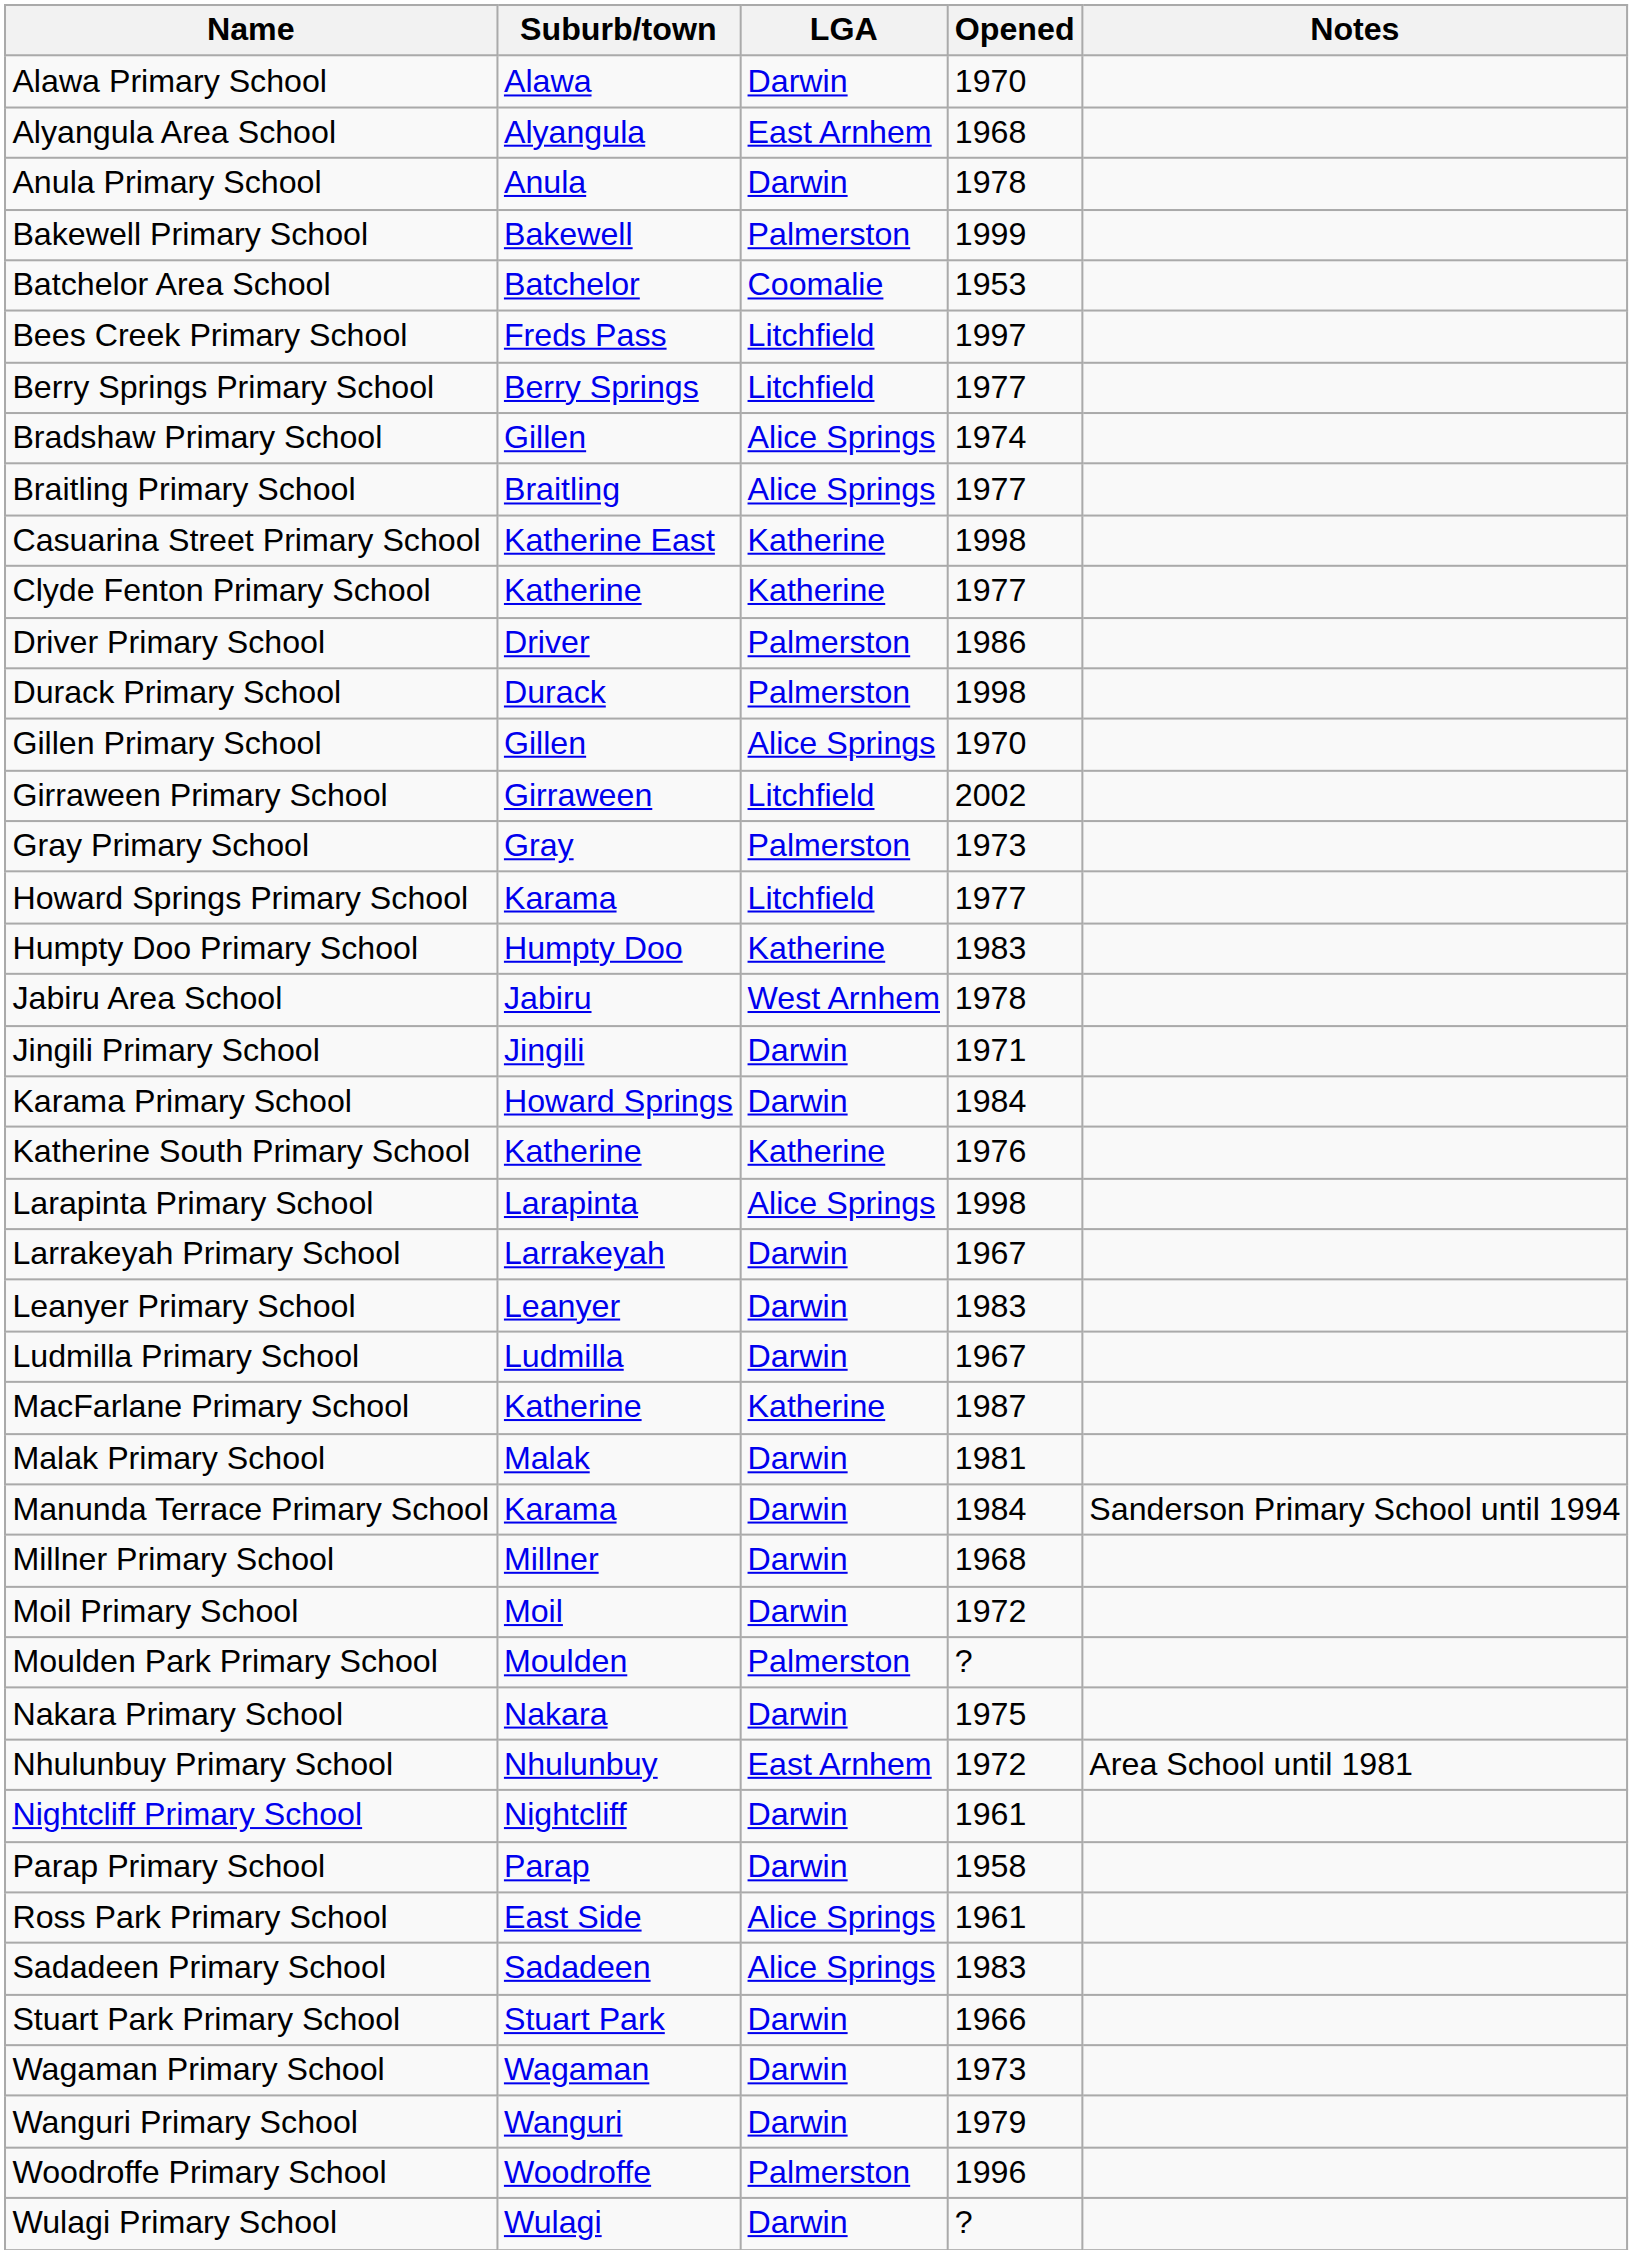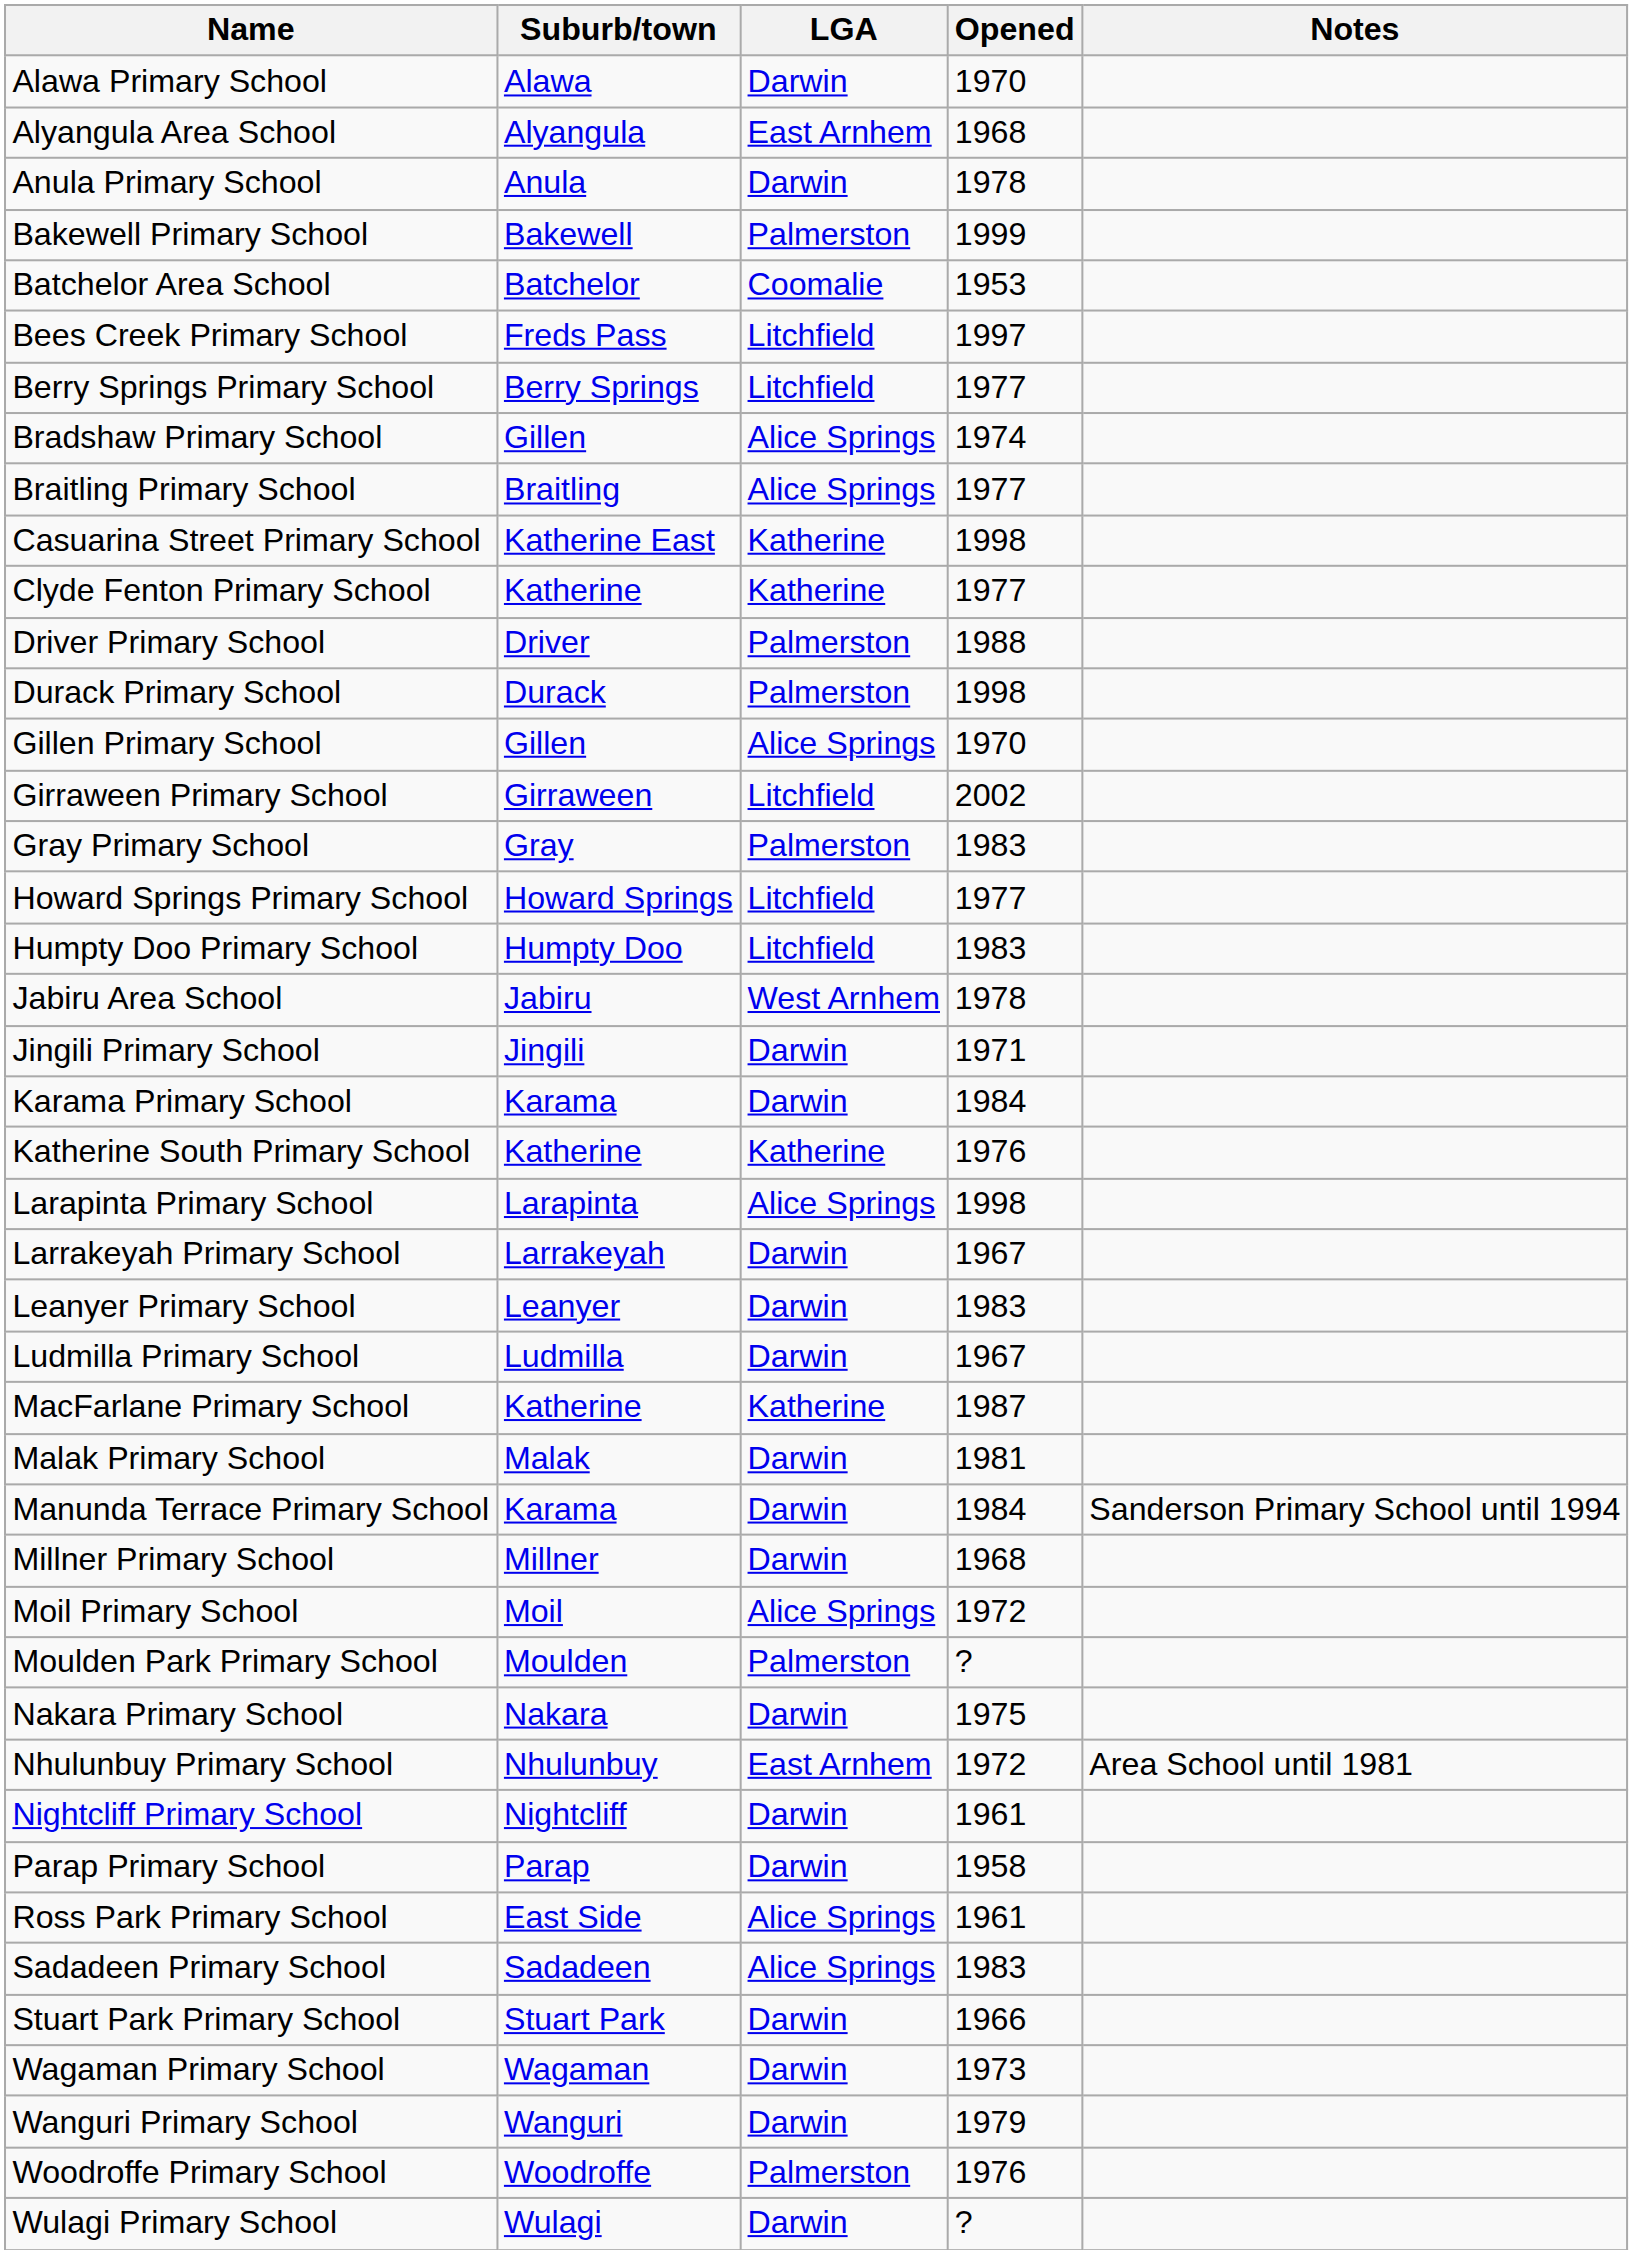 <table class="wikitable sortable">
 <tr>
 <th>Name</th>
 <th>Suburb/town</th>
 <th>LGA</th>
 <th>Opened</th>
 <th>Notes</th>
 </tr>
 <tr>
 <td>Alawa Primary School</td>
 <td><a href='#'>Alawa</a></td>
 <td><a href='#'>Darwin</a></td>
 <td>1970</td>
 <td></td>
 </tr>
 <tr>
 <td>Alyangula Area School</td>
 <td><a href='#'>Alyangula</a></td>
 <td><a href='#'>East Arnhem</a></td>
 <td>1968</td>
 <td></td>
 </tr>
 <tr>
 <td>Anula Primary School</td>
 <td><a href='#'>Anula</a></td>
 <td><a href='#'>Darwin</a></td>
 <td>1978</td>
 <td></td>
 </tr>
 <tr>
 <td>Bakewell Primary School</td>
 <td><a href='#'>Bakewell</a></td>
 <td><a href='#'>Palmerston</a></td>
 <td>1999</td>
 <td></td>
 </tr>
 <tr>
 <td>Batchelor Area School</td>
 <td><a href='#'>Batchelor</a></td>
 <td><a href='#'>Coomalie</a></td>
 <td>1953</td>
 <td></td>
 </tr>
 <tr>
 <td>Bees Creek Primary School</td>
 <td><a href='#'>Freds Pass</a></td>
 <td><a href='#'>Litchfield</a></td>
 <td>1997</td>
 <td></td>
 </tr>
 <tr>
 <td>Berry Springs Primary School</td>
 <td><a href='#'>Berry Springs</a></td>
 <td><a href='#'>Litchfield</a></td>
 <td>1977</td>
 <td></td>
 </tr>
 <tr>
 <td>Bradshaw Primary School</td>
 <td><a href='#'>Gillen</a></td>
 <td><a href='#'>Alice Springs</a></td>
 <td>1974</td>
 <td></td>
 </tr>
 <tr>
 <td>Braitling Primary School</td>
 <td><a href='#'>Braitling</a></td>
 <td><a href='#'>Alice Springs</a></td>
 <td>1977</td>
 <td></td>
 </tr>
 <tr>
 <td>Casuarina Street Primary School</td>
 <td><a href='#'>Katherine East</a></td>
 <td><a href='#'>Katherine</a></td>
 <td>1998</td>
 <td></td>
 </tr>
 <tr>
 <td>Clyde Fenton Primary School</td>
 <td><a href='#'>Katherine</a></td>
 <td><a href='#'>Katherine</a></td>
 <td>1977</td>
 <td></td>
 </tr>
 <tr>
 <td>Driver Primary School</td>
 <td><a href='#'>Driver</a></td>
 <td><a href='#'>Palmerston</a></td>
-<td>1986</td>
+<td>1988</td>
 <td></td>
 </tr>
 <tr>
 <td>Durack Primary School</td>
 <td><a href='#'>Durack</a></td>
 <td><a href='#'>Palmerston</a></td>
 <td>1998</td>
 <td></td>
 </tr>
 <tr>
 <td>Gillen Primary School</td>
 <td><a href='#'>Gillen</a></td>
 <td><a href='#'>Alice Springs</a></td>
 <td>1970</td>
 <td></td>
 </tr>
 <tr>
 <td>Girraween Primary School</td>
 <td><a href='#'>Girraween</a></td>
 <td><a href='#'>Litchfield</a></td>
 <td>2002</td>
 <td></td>
 </tr>
 <tr>
 <td>Gray Primary School</td>
 <td><a href='#'>Gray</a></td>
 <td><a href='#'>Palmerston</a></td>
-<td>1973</td>
+<td>1983</td>
 <td></td>
 </tr>
 <tr>
 <td>Howard Springs Primary School</td>
-<td><a href='#'>Karama</a></td>
+<td><a href='#'>Howard Springs</a></td>
 <td><a href='#'>Litchfield</a></td>
 <td>1977</td>
 <td></td>
 </tr>
 <tr>
 <td>Humpty Doo Primary School</td>
 <td><a href='#'>Humpty Doo</a></td>
-<td><a href='#'>Katherine</a></td>
+<td><a href='#'>Litchfield</a></td>
 <td>1983</td>
 <td></td>
 </tr>
 <tr>
 <td>Jabiru Area School</td>
 <td><a href='#'>Jabiru</a></td>
 <td><a href='#'>West Arnhem</a></td>
 <td>1978</td>
 <td></td>
 </tr>
 <tr>
 <td>Jingili Primary School</td>
 <td><a href='#'>Jingili</a></td>
 <td><a href='#'>Darwin</a></td>
 <td>1971</td>
 <td></td>
 </tr>
 <tr>
 <td>Karama Primary School</td>
-<td><a href='#'>Howard Springs</a></td>
+<td><a href='#'>Karama</a></td>
 <td><a href='#'>Darwin</a></td>
 <td>1984</td>
 <td></td>
 </tr>
 <tr>
 <td>Katherine South Primary School</td>
 <td><a href='#'>Katherine</a></td>
 <td><a href='#'>Katherine</a></td>
 <td>1976</td>
 <td></td>
 </tr>
 <tr>
 <td>Larapinta Primary School</td>
 <td><a href='#'>Larapinta</a></td>
 <td><a href='#'>Alice Springs</a></td>
 <td>1998</td>
 <td></td>
 </tr>
 <tr>
 <td>Larrakeyah Primary School</td>
 <td><a href='#'>Larrakeyah</a></td>
 <td><a href='#'>Darwin</a></td>
 <td>1967</td>
 <td></td>
 </tr>
 <tr>
 <td>Leanyer Primary School</td>
 <td><a href='#'>Leanyer</a></td>
 <td><a href='#'>Darwin</a></td>
 <td>1983</td>
 <td></td>
 </tr>
 <tr>
 <td>Ludmilla Primary School</td>
 <td><a href='#'>Ludmilla</a></td>
 <td><a href='#'>Darwin</a></td>
 <td>1967</td>
 <td></td>
 </tr>
 <tr>
 <td>MacFarlane Primary School</td>
 <td><a href='#'>Katherine</a></td>
 <td><a href='#'>Katherine</a></td>
 <td>1987</td>
 <td></td>
 </tr>
 <tr>
 <td>Malak Primary School</td>
 <td><a href='#'>Malak</a></td>
 <td><a href='#'>Darwin</a></td>
 <td>1981</td>
 <td></td>
 </tr>
 <tr>
 <td>Manunda Terrace Primary School</td>
 <td><a href='#'>Karama</a></td>
 <td><a href='#'>Darwin</a></td>
 <td>1984</td>
 <td>Sanderson Primary School until 1994</td>
 </tr>
 <tr>
 <td>Millner Primary School</td>
 <td><a href='#'>Millner</a></td>
 <td><a href='#'>Darwin</a></td>
 <td>1968</td>
 <td></td>
 </tr>
 <tr>
 <td>Moil Primary School</td>
 <td><a href='#'>Moil</a></td>
-<td><a href='#'>Darwin</a></td>
+<td><a href='#'>Alice Springs</a></td>
 <td>1972</td>
 <td></td>
 </tr>
 <tr>
 <td>Moulden Park Primary School</td>
 <td><a href='#'>Moulden</a></td>
 <td><a href='#'>Palmerston</a></td>
 <td>?</td>
 <td></td>
 </tr>
 <tr>
 <td>Nakara Primary School</td>
 <td><a href='#'>Nakara</a></td>
 <td><a href='#'>Darwin</a></td>
 <td>1975</td>
 <td></td>
 </tr>
 <tr>
 <td>Nhulunbuy Primary School</td>
 <td><a href='#'>Nhulunbuy</a></td>
 <td><a href='#'>East Arnhem</a></td>
 <td>1972</td>
 <td>Area School until 1981</td>
 </tr>
 <tr>
 <td><a href='#'>Nightcliff Primary School</a></td>
 <td><a href='#'>Nightcliff</a></td>
 <td><a href='#'>Darwin</a></td>
 <td>1961</td>
 <td></td>
 </tr>
 <tr>
 <td>Parap Primary School</td>
 <td><a href='#'>Parap</a></td>
 <td><a href='#'>Darwin</a></td>
 <td>1958</td>
 <td></td>
 </tr>
 <tr>
 <td>Ross Park Primary School</td>
 <td><a href='#'>East Side</a></td>
 <td><a href='#'>Alice Springs</a></td>
 <td>1961</td>
 <td></td>
 </tr>
 <tr>
 <td>Sadadeen Primary School</td>
 <td><a href='#'>Sadadeen</a></td>
 <td><a href='#'>Alice Springs</a></td>
 <td>1983</td>
 <td></td>
 </tr>
 <tr>
 <td>Stuart Park Primary School</td>
 <td><a href='#'>Stuart Park</a></td>
 <td><a href='#'>Darwin</a></td>
 <td>1966</td>
 <td></td>
 </tr>
 <tr>
 <td>Wagaman Primary School</td>
 <td><a href='#'>Wagaman</a></td>
 <td><a href='#'>Darwin</a></td>
 <td>1973</td>
 <td></td>
 </tr>
 <tr>
 <td>Wanguri Primary School</td>
 <td><a href='#'>Wanguri</a></td>
 <td><a href='#'>Darwin</a></td>
 <td>1979</td>
 <td></td>
 </tr>
 <tr>
 <td>Woodroffe Primary School</td>
 <td><a href='#'>Woodroffe</a></td>
 <td><a href='#'>Palmerston</a></td>
-<td>1996</td>
+<td>1976</td>
 <td></td>
 </tr>
 <tr>
 <td>Wulagi Primary School</td>
 <td><a href='#'>Wulagi</a></td>
 <td><a href='#'>Darwin</a></td>
 <td>?</td>
 <td></td>
 </tr>
 </table>
